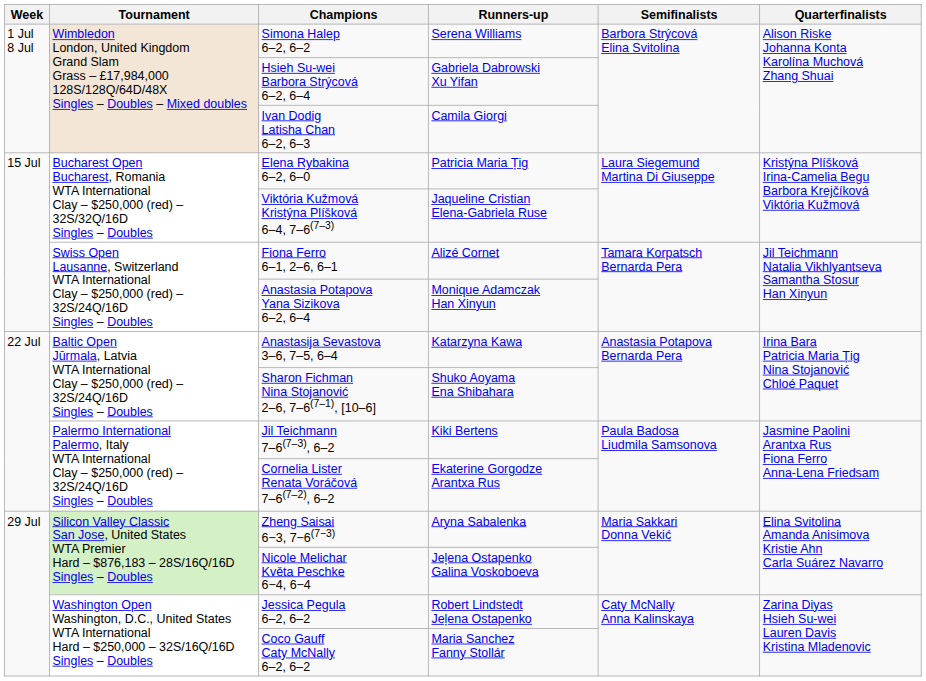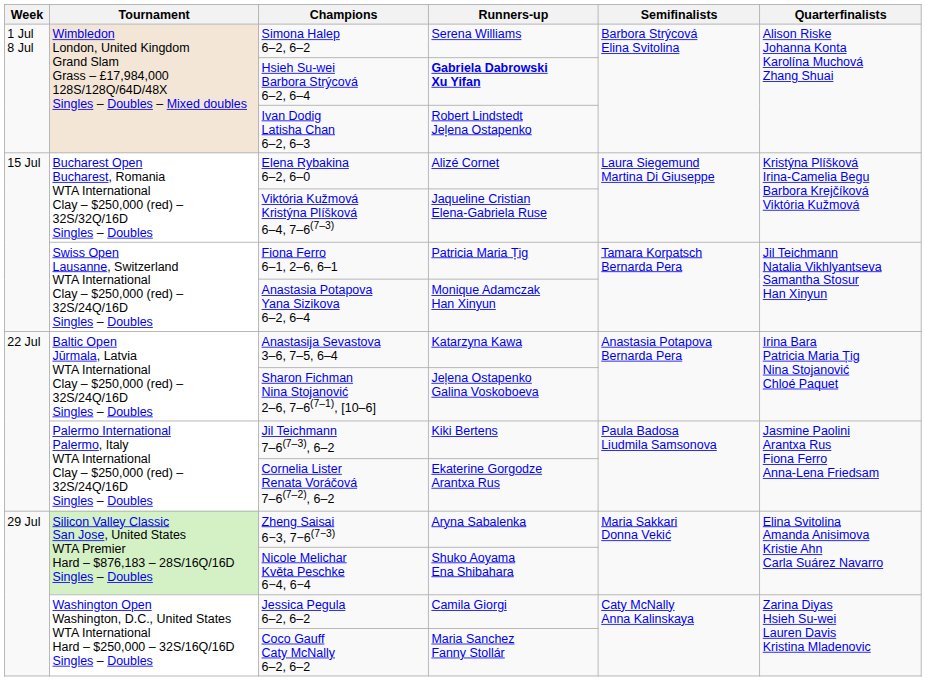 <table class=wikitable style=font-size:95%>
 <tr>
 <th style="width:48px;">Week</th>
 <th style="width:248px;">Tournament</th>
 <th style="width:200px;">Champions</th>
 <th style="width:200px;">Runners-up</th>
 <th style="width:190px;">Semifinalists</th>
 <th style="width:190px;">Quarterfinalists</th>
 </tr>
 <tr valign=top>
 <td rowspan=3>1 Jul <br>8 Jul</td>
 <td style="background:#F3E6D7;" rowspan="3"><a href='#'>Wimbledon</a><br> London, United Kingdom<br>Grand Slam<br>Grass – £17,984,000<br>128S/128Q/64D/48X<br><a href='#'>Singles</a> – <a href='#'>Doubles</a> – <a href='#'>Mixed doubles</a></td>
 <td> <a href='#'>Simona Halep</a> <br> 6–2, 6–2</td>
 <td> <a href='#'>Serena Williams</a></td>
 <td rowspan=3> <a href='#'>Barbora Strýcová</a><br> <a href='#'>Elina Svitolina</a></td>
 <td rowspan=3> <a href='#'>Alison Riske</a> <br> <a href='#'>Johanna Konta</a><br>  <a href='#'>Karolína Muchová</a><br> <a href='#'>Zhang Shuai</a></td>
 </tr>
 <tr valign=top>
 <td> <a href='#'>Hsieh Su-wei</a> <br>  <a href='#'>Barbora Strýcová</a> <br> 6–2, 6–4</td>
-<td> <a href='#'>Gabriela Dabrowski</a> <br>  <a href='#'>Xu Yifan</a></td>
+<td><strong> <a href='#'>Gabriela Dabrowski</a> <br>  <a href='#'>Xu Yifan</a></strong></td>
 </tr>
 <tr valign=top>
 <td> <a href='#'>Ivan Dodig</a> <br>  <a href='#'>Latisha Chan</a> <br> 6–2, 6–3</td>
-<td> <a href='#'>Camila Giorgi</a></td>
+<td> <a href='#'>Robert Lindstedt</a> <br>  <a href='#'>Jeļena Ostapenko</a></td>
 </tr>
 <tr valign=top>
 <td rowspan=4>15 Jul</td>
 <td style="background:#fff;" rowspan="2"><a href='#'>Bucharest Open</a> <br> <a href='#'>Bucharest</a>, Romania<br>WTA International<br>Clay – $250,000 (red) – 32S/32Q/16D<br><a href='#'>Singles</a> – <a href='#'>Doubles</a></td>
 <td> <a href='#'>Elena Rybakina</a> <br> 6–2, 6–0</td>
-<td> <a href='#'>Patricia Maria Țig</a></td>
+<td> <a href='#'>Alizé Cornet</a></td>
 <td rowspan=2> <a href='#'>Laura Siegemund</a> <br>  <a href='#'>Martina Di Giuseppe</a></td>
 <td rowspan=2> <a href='#'>Kristýna Plíšková</a><br> <a href='#'>Irina-Camelia Begu</a> <br> <a href='#'>Barbora Krejčíková</a> <br>  <a href='#'>Viktória Kužmová</a></td>
 </tr>
 <tr valign=top>
 <td> <a href='#'>Viktória Kužmová</a> <br>  <a href='#'>Kristýna Plíšková</a> <br> 6–4, 7–6<sup>(7–3)</sup></td>
 <td> <a href='#'>Jaqueline Cristian</a> <br>  <a href='#'>Elena-Gabriela Ruse</a></td>
 </tr>
 <tr valign=top>
 <td style="background:#fff;" rowspan="2"><a href='#'>Swiss Open</a><br> <a href='#'>Lausanne</a>, Switzerland<br>WTA International<br>Clay – $250,000 (red) – 32S/24Q/16D<br><a href='#'>Singles</a> – <a href='#'>Doubles</a></td>
 <td> <a href='#'>Fiona Ferro</a> <br> 6–1, 2–6, 6–1</td>
-<td> <a href='#'>Alizé Cornet</a></td>
+<td> <a href='#'>Patricia Maria Țig</a></td>
 <td rowspan=2> <a href='#'>Tamara Korpatsch</a> <br>  <a href='#'>Bernarda Pera</a></td>
 <td rowspan=2> <a href='#'>Jil Teichmann</a> <br> <a href='#'>Natalia Vikhlyantseva</a> <br> <a href='#'>Samantha Stosur</a> <br>  <a href='#'>Han Xinyun</a></td>
 </tr>
 <tr valign=top>
 <td> <a href='#'>Anastasia Potapova</a> <br>  <a href='#'>Yana Sizikova</a><br> 6–2, 6–4</td>
 <td> <a href='#'>Monique Adamczak</a> <br>  <a href='#'>Han Xinyun</a></td>
 </tr>
 <tr valign=top>
 <td rowspan=4>22 Jul</td>
 <td style="background:#fff;" rowspan="2"><a href='#'>Baltic Open</a> <br> <a href='#'>Jūrmala</a>, Latvia<br>WTA International<br>Clay – $250,000 (red) – 32S/24Q/16D<br><a href='#'>Singles</a> – <a href='#'>Doubles</a></td>
 <td> <a href='#'>Anastasija Sevastova</a><br>3–6, 7–5, 6–4</td>
 <td> <a href='#'>Katarzyna Kawa</a></td>
 <td rowspan=2> <a href='#'>Anastasia Potapova</a> <br>  <a href='#'>Bernarda Pera</a></td>
 <td rowspan=2> <a href='#'>Irina Bara</a> <br> <a href='#'>Patricia Maria Țig</a> <br> <a href='#'>Nina Stojanović</a> <br>  <a href='#'>Chloé Paquet</a></td>
 </tr>
 <tr valign=top>
 <td> <a href='#'>Sharon Fichman</a> <br>  <a href='#'>Nina Stojanović</a><br>2–6, 7–6<sup>(7–1)</sup>, [10–6]</td>
-<td> <a href='#'>Shuko Aoyama</a> <br>  <a href='#'>Ena Shibahara</a></td>
+<td> <a href='#'>Jeļena Ostapenko</a> <br>  <a href='#'>Galina Voskoboeva</a></td>
 </tr>
 <tr valign=top>
 <td style="background:#fff;" rowspan="2"><a href='#'>Palermo International</a><br> <a href='#'>Palermo</a>, Italy<br>WTA International<br>Clay – $250,000 (red) – 32S/24Q/16D<br><a href='#'>Singles</a> – <a href='#'>Doubles</a></td>
 <td> <a href='#'>Jil Teichmann</a><br>7–6<sup>(7–3)</sup>, 6–2</td>
 <td> <a href='#'>Kiki Bertens</a></td>
 <td rowspan=2> <a href='#'>Paula Badosa</a> <br>  <a href='#'>Liudmila Samsonova</a></td>
 <td rowspan=2> <a href='#'>Jasmine Paolini</a> <br> <a href='#'>Arantxa Rus</a> <br>  <a href='#'>Fiona Ferro</a> <br>  <a href='#'>Anna-Lena Friedsam</a></td>
 </tr>
 <tr valign=top>
 <td> <a href='#'>Cornelia Lister</a> <br>  <a href='#'>Renata Voráčová</a><br>7–6<sup>(7–2)</sup>, 6–2</td>
 <td> <a href='#'>Ekaterine Gorgodze</a> <br>  <a href='#'>Arantxa Rus</a></td>
 </tr>
 <tr valign=top>
 <td rowspan=4>29 Jul</td>
 <td style="background:#D4F1C5;" rowspan="2"><a href='#'>Silicon Valley Classic</a><br> <a href='#'>San Jose</a>, United States<br>WTA Premier<br>Hard – $876,183 – 28S/16Q/16D<br><a href='#'>Singles</a> – <a href='#'>Doubles</a></td>
 <td> <a href='#'>Zheng Saisai</a><br>6−3, 7−6<sup>(7−3)</sup></td>
 <td> <a href='#'>Aryna Sabalenka</a></td>
 <td rowspan=2> <a href='#'>Maria Sakkari</a> <br>  <a href='#'>Donna Vekić</a></td>
 <td rowspan=2> <a href='#'>Elina Svitolina</a> <br> <a href='#'>Amanda Anisimova</a> <br> <a href='#'>Kristie Ahn</a> <br>  <a href='#'>Carla Suárez Navarro</a></td>
 </tr>
 <tr valign=top>
 <td> <a href='#'>Nicole Melichar</a> <br>  <a href='#'>Květa Peschke</a><br>6−4, 6−4</td>
-<td> <a href='#'>Jeļena Ostapenko</a> <br>  <a href='#'>Galina Voskoboeva</a></td>
+<td> <a href='#'>Shuko Aoyama</a> <br>  <a href='#'>Ena Shibahara</a></td>
 </tr>
 <tr valign=top>
 <td style="background:#fff;" rowspan="2"><a href='#'>Washington Open</a><br> Washington, D.C., United States<br>WTA International<br>Hard – $250,000 – 32S/16Q/16D<br><a href='#'>Singles</a> – <a href='#'>Doubles</a></td>
 <td> <a href='#'>Jessica Pegula</a> <br> 6–2, 6–2</td>
-<td> <a href='#'>Robert Lindstedt</a> <br>  <a href='#'>Jeļena Ostapenko</a></td>
+<td> <a href='#'>Camila Giorgi</a></td>
 <td rowspan=2> <a href='#'>Caty McNally</a> <br>  <a href='#'>Anna Kalinskaya</a></td>
 <td rowspan=2> <a href='#'>Zarina Diyas</a> <br> <a href='#'>Hsieh Su-wei</a> <br> <a href='#'>Lauren Davis</a> <br>  <a href='#'>Kristina Mladenovic</a></td>
 </tr>
 <tr valign=top>
 <td> <a href='#'>Coco Gauff</a> <br>  <a href='#'>Caty McNally</a><br>6–2, 6–2</td>
 <td> <a href='#'>Maria Sanchez</a> <br>  <a href='#'>Fanny Stollár</a></td>
 </tr>
 </table>
